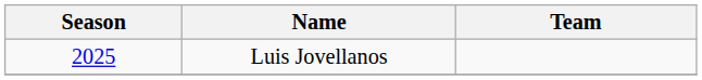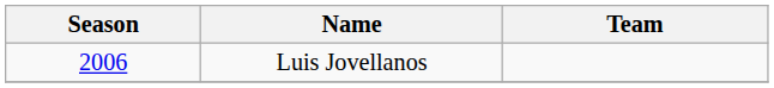 <table class="wikitable" width=40%>
 <tr>
 <th style="width:6%">Season</th>
 <th style="width:10%">Name</th>
 <th style="width:10%">Team</th>
 </tr>
 <tr>
-<td style="text-align:center"><a href='#'>2025</a></td>
+<td style="text-align:center"><a href='#'>2006</a></td>
 <td style="text-align:center">Luis Jovellanos</td>
 <td style="text-align:center"></td>
 </tr>
 <tr>
 </tr>
 </table>
